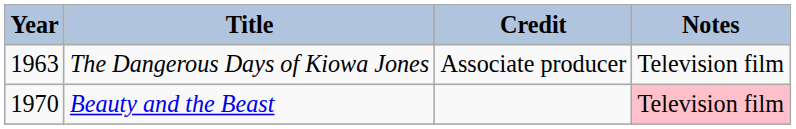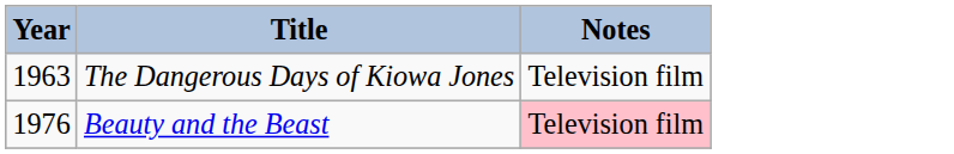 <table class="wikitable" style="font-size:95%;">
 <tr>
 <th style="background:#B0C4DE;">Year</th>
 <th style="background:#B0C4DE;">Title</th>
-<th style="background:#B0C4DE;">Credit</th>
 <th style="background:#B0C4DE;">Notes</th>
 </tr>
 <tr>
 <td>1963</td>
 <td><em>The Dangerous Days of Kiowa Jones</em></td>
-<td>Associate producer</td>
 <td>Television film</td>
 </tr>
 <tr>
-<td>1970</td>
+<td>1976</td>
 <td><em><a href='#'>Beauty and the Beast</a></em></td>
-<td></td>
 <td style="background: pink;">Television film</td>
 </tr>
 </table>
